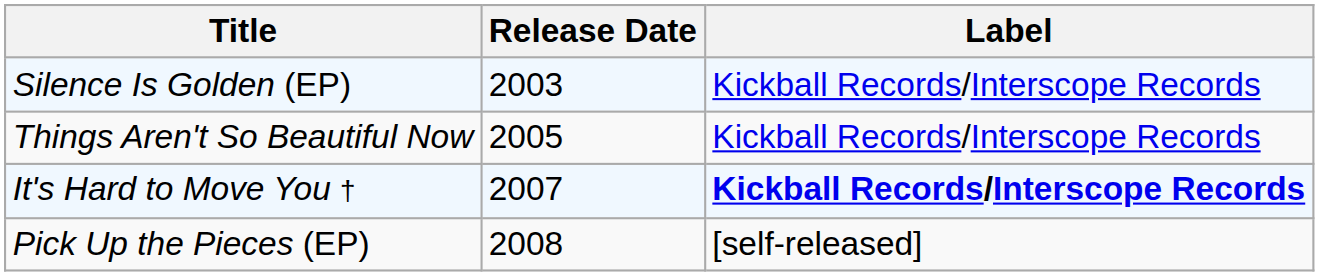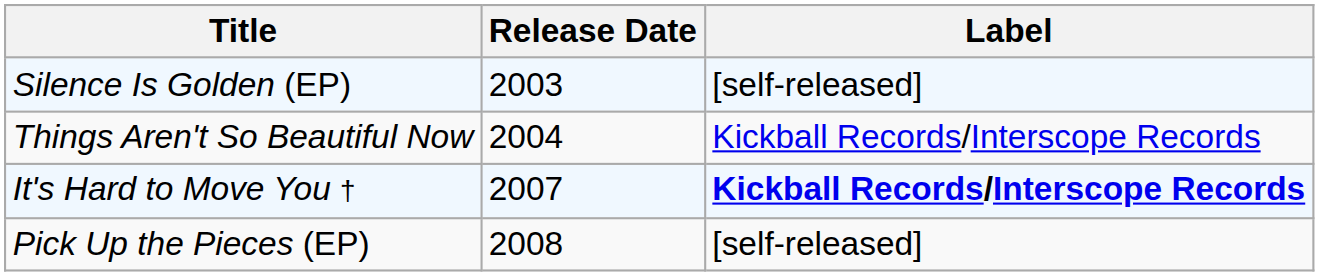 <table class="wikitable">
 <tr>
 <th>Title</th>
 <th>Release Date</th>
 <th>Label</th>
 </tr>
 <tr bgcolor="#F0F8FF">
 <td><em>Silence Is Golden</em> (EP)</td>
 <td>2003</td>
-<td><a href='#'>Kickball Records</a>/<a href='#'>Interscope Records</a></td>
+<td>[self-released]</td>
 </tr>
 <tr>
 <td><em>Things Aren't So Beautiful Now</em></td>
-<td>2005</td>
+<td>2004</td>
 <td><a href='#'>Kickball Records</a>/<a href='#'>Interscope Records</a></td>
 </tr>
 <tr bgcolor="#F0F8FF">
 <td><em>It's Hard to Move You</em> <small>†</small></td>
 <td>2007</td>
 <td><strong><a href='#'>Kickball Records</a>/<a href='#'>Interscope Records</a></strong></td>
 </tr>
 <tr>
 <td><em>Pick Up the Pieces</em> (EP)</td>
 <td>2008</td>
 <td>[self-released]</td>
 </tr>
 </table>
